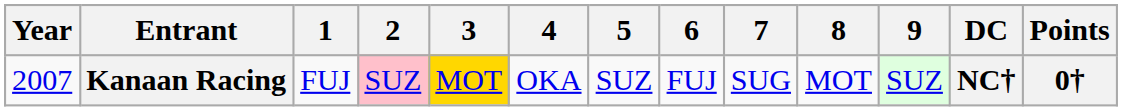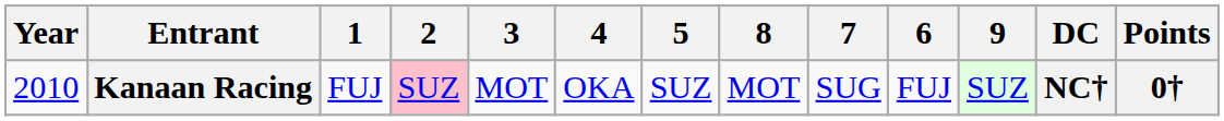 <table class="wikitable" style="text-align:center; font-size:90%">
 <tr>
 <th>Year</th>
 <th>Entrant</th>
 <th>1</th>
 <th>2</th>
 <th>3</th>
 <th>4</th>
 <th>5</th>
+<th>8</th>
+<th>7</th>
 <th>6</th>
-<th>7</th>
-<th>8</th>
 <th>9</th>
 <th>DC</th>
 <th>Points</th>
 </tr>
 <tr>
-<td><a href='#'>2007</a></td>
+<td><a href='#'>2010</a></td>
 <th>Kanaan Racing</th>
 <td><a href='#'>FUJ</a></td>
 <td style="background: pink;"><a href='#'>SUZ</a></td>
-<td style="background: gold;"><a href='#'>MOT</a></td>
+<td><a href='#'>MOT</a></td>
 <td><a href='#'>OKA</a></td>
 <td><a href='#'>SUZ</a></td>
+<td><a href='#'>MOT</a></td>
+<td><a href='#'>SUG</a></td>
 <td><a href='#'>FUJ</a></td>
-<td><a href='#'>SUG</a></td>
-<td><a href='#'>MOT</a></td>
 <td style="background:#DFFFDF;"><a href='#'>SUZ</a><br></td>
 <th>NC†</th>
 <th>0†</th>
 </tr>
 </table>
